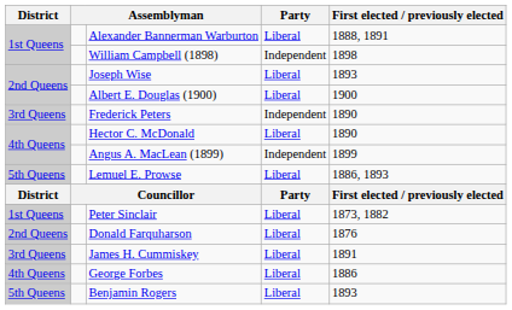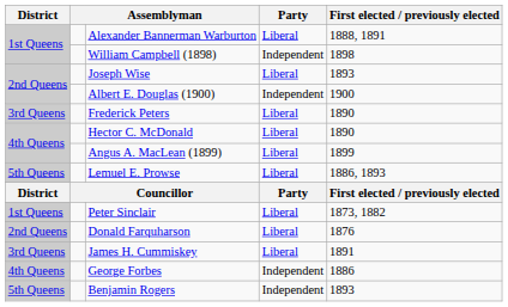 <table class="wikitable sortable">
 <tr>
 <th>District</th>
 <th colspan="2">Assemblyman</th>
 <th>Party</th>
 <th>First elected / previously elected</th>
 </tr>
 <tr>
 <td rowspan=2 bgcolor="CCCCCC"><a href='#'>1st Queens</a></td>
 <td>   </td>
 <td><a href='#'>Alexander Bannerman Warburton</a></td>
 <td><a href='#'>Liberal</a></td>
 <td>1888, 1891</td>
 </tr>
 <tr>
 <td> </td>
 <td><a href='#'>William Campbell</a> (1898)</td>
 <td>Independent</td>
 <td>1898</td>
 </tr>
 <tr>
 <td rowspan=2 bgcolor="CCCCCC"><a href='#'>2nd Queens</a></td>
 <td>   </td>
 <td><a href='#'>Joseph Wise</a></td>
 <td><a href='#'>Liberal</a></td>
 <td>1893</td>
 </tr>
 <tr>
 <td> </td>
 <td><a href='#'>Albert E. Douglas</a> (1900)</td>
-<td><a href='#'>Liberal</a></td>
+<td>Independent</td>
 <td>1900</td>
 </tr>
 <tr>
 <td bgcolor="CCCCCC"><a href='#'>3rd Queens</a></td>
 <td>   </td>
 <td><a href='#'>Frederick Peters</a></td>
-<td>Independent</td>
+<td><a href='#'>Liberal</a></td>
 <td>1890</td>
 </tr>
 <tr>
 <td rowspan=2 bgcolor="CCCCCC"><a href='#'>4th Queens</a></td>
 <td>   </td>
 <td><a href='#'>Hector C. McDonald</a></td>
 <td><a href='#'>Liberal</a></td>
 <td>1890</td>
 </tr>
 <tr>
 <td> </td>
 <td><a href='#'>Angus A. MacLean</a> (1899)</td>
-<td>Independent</td>
+<td><a href='#'>Liberal</a></td>
 <td>1899</td>
 </tr>
 <tr>
 <td bgcolor="CCCCCC"><a href='#'>5th Queens</a></td>
 <td>   </td>
 <td><a href='#'>Lemuel E. Prowse</a></td>
 <td><a href='#'>Liberal</a></td>
 <td>1886, 1893</td>
 </tr>
 <tr>
 <th>District</th>
 <th colspan="2">Councillor</th>
 <th>Party</th>
 <th>First elected / previously elected</th>
 </tr>
 <tr>
 <td bgcolor="CCCCCC"><a href='#'>1st Queens</a></td>
 <td>   </td>
 <td><a href='#'>Peter Sinclair</a></td>
 <td><a href='#'>Liberal</a></td>
 <td>1873, 1882</td>
 </tr>
 <tr>
 <td bgcolor="CCCCCC"><a href='#'>2nd Queens</a></td>
 <td>   </td>
 <td><a href='#'>Donald Farquharson</a></td>
 <td><a href='#'>Liberal</a></td>
 <td>1876</td>
 </tr>
 <tr>
 <td bgcolor="CCCCCC"><a href='#'>3rd Queens</a></td>
 <td>   </td>
 <td><a href='#'>James H. Cummiskey</a></td>
 <td><a href='#'>Liberal</a></td>
 <td>1891</td>
 </tr>
 <tr>
 <td bgcolor="CCCCCC"><a href='#'>4th Queens</a></td>
 <td>   </td>
 <td><a href='#'>George Forbes</a></td>
-<td><a href='#'>Liberal</a></td>
+<td>Independent</td>
 <td>1886</td>
 </tr>
 <tr>
 <td bgcolor="CCCCCC"><a href='#'>5th Queens</a></td>
 <td>   </td>
 <td><a href='#'>Benjamin Rogers</a></td>
-<td><a href='#'>Liberal</a></td>
+<td>Independent</td>
 <td>1893</td>
 </tr>
 </table>
